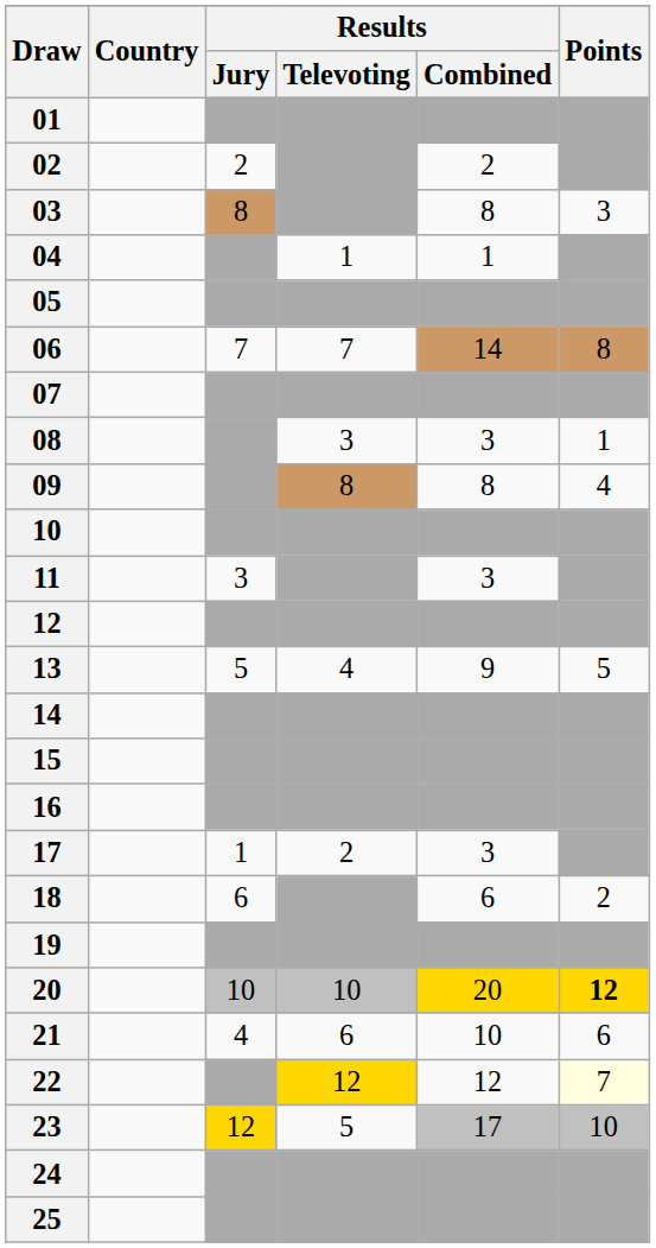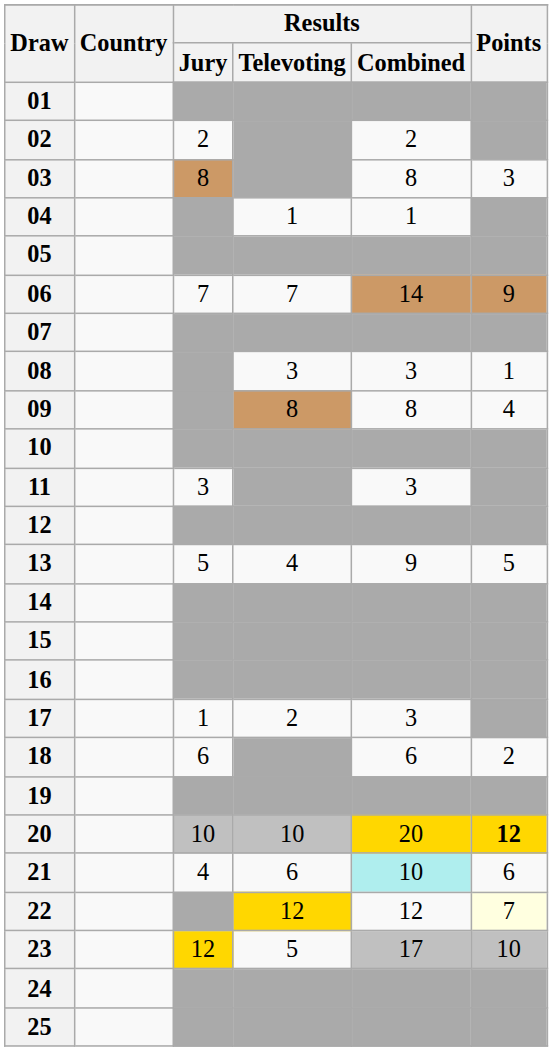 <table class="sortable wikitable collapsible plainrowheaders" style="text-align:center;">
 <tr>
 </tr>
 <tr>
 <th scope="col" rowspan="2">Draw</th>
 <th scope="col" rowspan="2">Country</th>
 <th scope="col" colspan="3">Results</th>
 <th scope="col" rowspan="2">Points</th>
 </tr>
 <tr>
 <th scope="col">Jury</th>
 <th scope="col">Televoting</th>
 <th scope="col">Combined</th>
 </tr>
 <tr>
 <th scope="row" style="text-align:center;">01</th>
 <td style="text-align:left;"></td>
 <td style="background:#AAAAAA;"></td>
 <td style="background:#AAAAAA;"></td>
 <td style="background:#AAAAAA;"></td>
 <td style="background:#AAAAAA;"></td>
 </tr>
 <tr>
 <th scope="row" style="text-align:center;">02</th>
 <td style="text-align:left;"></td>
 <td>2</td>
 <td style="background:#AAAAAA;"></td>
 <td>2</td>
 <td style="background:#AAAAAA;"></td>
 </tr>
 <tr>
 <th scope="row" style="text-align:center;">03</th>
 <td style="text-align:left;"></td>
 <td style="background:#CC9966;">8</td>
 <td style="background:#AAAAAA;"></td>
 <td>8</td>
 <td>3</td>
 </tr>
 <tr>
 <th scope="row" style="text-align:center;">04</th>
 <td style="text-align:left;"></td>
 <td style="background:#AAAAAA;"></td>
 <td>1</td>
 <td>1</td>
 <td style="background:#AAAAAA;"></td>
 </tr>
 <tr>
 <th scope="row" style="text-align:center;">05</th>
 <td style="text-align:left;"></td>
 <td style="background:#AAAAAA;"></td>
 <td style="background:#AAAAAA;"></td>
 <td style="background:#AAAAAA;"></td>
 <td style="background:#AAAAAA;"></td>
 </tr>
 <tr>
 <th scope="row" style="text-align:center;">06</th>
 <td style="text-align:left;"></td>
 <td>7</td>
 <td>7</td>
 <td style="background:#CC9966;">14</td>
-<td style="background:#CC9966;">8</td>
+<td style="background:#CC9966;">9</td>
 </tr>
 <tr>
 <th scope="row" style="text-align:center;">07</th>
 <td style="text-align:left;"></td>
 <td style="background:#AAAAAA;"></td>
 <td style="background:#AAAAAA;"></td>
 <td style="background:#AAAAAA;"></td>
 <td style="background:#AAAAAA;"></td>
 </tr>
 <tr>
 <th scope="row" style="text-align:center;">08</th>
 <td style="text-align:left;"></td>
 <td style="background:#AAAAAA;"></td>
 <td>3</td>
 <td>3</td>
 <td>1</td>
 </tr>
 <tr>
 <th scope="row" style="text-align:center;">09</th>
 <td style="text-align:left;"></td>
 <td style="background:#AAAAAA;"></td>
 <td style="background:#CC9966;">8</td>
 <td>8</td>
 <td>4</td>
 </tr>
 <tr>
 <th scope="row" style="text-align:center;">10</th>
 <td style="text-align:left;"></td>
 <td style="background:#AAAAAA;"></td>
 <td style="background:#AAAAAA;"></td>
 <td style="background:#AAAAAA;"></td>
 <td style="background:#AAAAAA;"></td>
 </tr>
 <tr>
 <th scope="row" style="text-align:center;">11</th>
 <td style="text-align:left;"></td>
 <td>3</td>
 <td style="background:#AAAAAA;"></td>
 <td>3</td>
 <td style="background:#AAAAAA;"></td>
 </tr>
 <tr>
 <th scope="row" style="text-align:center;">12</th>
 <td style="text-align:left;"></td>
 <td style="background:#AAAAAA;"></td>
 <td style="background:#AAAAAA;"></td>
 <td style="background:#AAAAAA;"></td>
 <td style="background:#AAAAAA;"></td>
 </tr>
 <tr>
 <th scope="row" style="text-align:center;">13</th>
 <td style="text-align:left;"></td>
 <td>5</td>
 <td>4</td>
 <td>9</td>
 <td>5</td>
 </tr>
 <tr>
 <th scope="row" style="text-align:center;">14</th>
 <td style="text-align:left;"></td>
 <td style="background:#AAAAAA;"></td>
 <td style="background:#AAAAAA;"></td>
 <td style="background:#AAAAAA;"></td>
 <td style="background:#AAAAAA;"></td>
 </tr>
 <tr>
 <th scope="row" style="text-align:center;">15</th>
 <td style="text-align:left;"></td>
 <td style="background:#AAAAAA;"></td>
 <td style="background:#AAAAAA;"></td>
 <td style="background:#AAAAAA;"></td>
 <td style="background:#AAAAAA;"></td>
 </tr>
 <tr>
 <th scope="row" style="text-align:center;">16</th>
 <td style="text-align:left;"></td>
 <td style="background:#AAAAAA;"></td>
 <td style="background:#AAAAAA;"></td>
 <td style="background:#AAAAAA;"></td>
 <td style="background:#AAAAAA;"></td>
 </tr>
 <tr>
 <th scope="row" style="text-align:center;">17</th>
 <td style="text-align:left;"></td>
 <td>1</td>
 <td>2</td>
 <td>3</td>
 <td style="background:#AAAAAA;"></td>
 </tr>
 <tr>
 <th scope="row" style="text-align:center;">18</th>
 <td style="text-align:left;"></td>
 <td>6</td>
 <td style="background:#AAAAAA;"></td>
 <td>6</td>
 <td>2</td>
 </tr>
 <tr>
 <th scope="row" style="text-align:center;">19</th>
 <td style="text-align:left;"></td>
 <td style="background:#AAAAAA;"></td>
 <td style="background:#AAAAAA;"></td>
 <td style="background:#AAAAAA;"></td>
 <td style="background:#AAAAAA;"></td>
 </tr>
 <tr>
 <th scope="row" style="text-align:center;">20</th>
 <td style="text-align:left;"></td>
 <td style="background:silver;">10</td>
 <td style="background:silver;">10</td>
 <td style="background:gold;">20</td>
 <td style="background:gold;"><strong>12</strong></td>
 </tr>
 <tr>
 <th scope="row" style="text-align:center;">21</th>
 <td style="text-align:left;"></td>
 <td>4</td>
 <td>6</td>
-<td>10</td>
+<td style="background: paleturquoise;">10</td>
 <td>6</td>
 </tr>
 <tr>
 <th scope="row" style="text-align:center;">22</th>
 <td style="text-align:left;"></td>
 <td style="background:#AAAAAA;"></td>
 <td style="background:gold;">12</td>
 <td>12</td>
 <td style="background: lightyellow;">7</td>
 </tr>
 <tr>
 <th scope="row" style="text-align:center;">23</th>
 <td style="text-align:left;"></td>
 <td style="background:gold;">12</td>
 <td>5</td>
 <td style="background:silver;">17</td>
 <td style="background:silver;">10</td>
 </tr>
 <tr>
 <th scope="row" style="text-align:center;">24</th>
 <td style="text-align:left;"></td>
 <td style="background:#AAAAAA;"></td>
 <td style="background:#AAAAAA;"></td>
 <td style="background:#AAAAAA;"></td>
 <td style="background:#AAAAAA;"></td>
 </tr>
 <tr class="sortbottom">
 <th scope="row" style="text-align:center;">25</th>
 <td style="text-align:left;"></td>
 <td style="background:#AAAAAA;"></td>
 <td style="background:#AAAAAA;"></td>
 <td style="background:#AAAAAA;"></td>
 <td style="background:#AAAAAA;"></td>
 </tr>
 </table>
